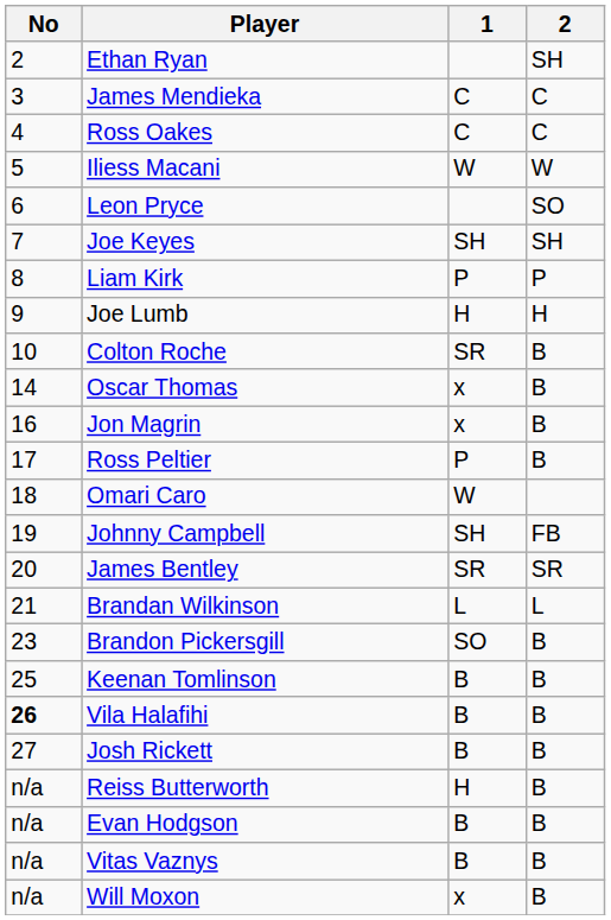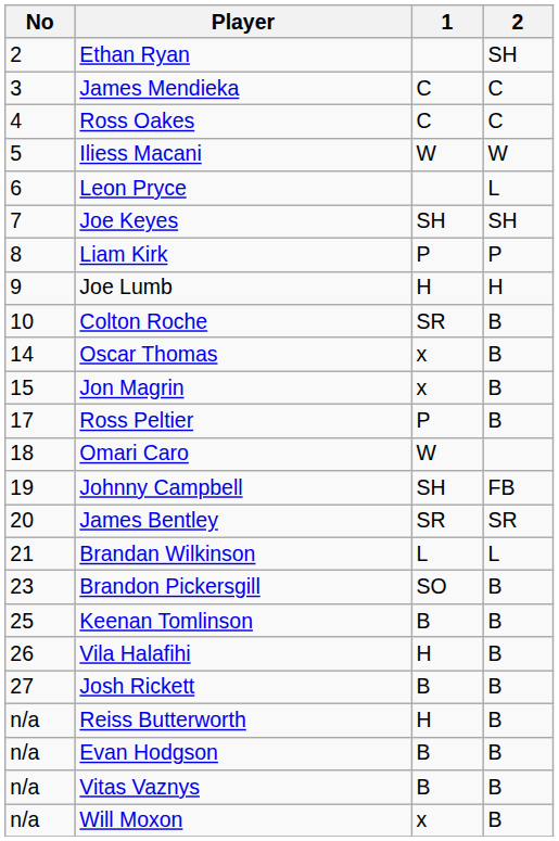 <table class="wikitable"  style="font-size:85%; width:40%;">
 <tr>
 <th>No</th>
 <th>Player</th>
 <th>1</th>
 <th>2</th>
 </tr>
 <tr>
 <td>2</td>
 <td><a href='#'>Ethan Ryan</a></td>
 <td></td>
 <td>SH</td>
 </tr>
 <tr>
 <td>3</td>
 <td><a href='#'>James Mendieka</a></td>
 <td>C</td>
 <td>C</td>
 </tr>
 <tr>
 <td>4</td>
 <td><a href='#'>Ross Oakes</a></td>
 <td>C</td>
 <td>C</td>
 </tr>
 <tr>
 <td>5</td>
 <td><a href='#'>Iliess Macani</a></td>
 <td>W</td>
 <td>W</td>
 </tr>
 <tr>
 <td>6</td>
 <td><a href='#'>Leon Pryce</a></td>
 <td></td>
-<td>SO</td>
+<td>L</td>
 </tr>
 <tr>
 <td>7</td>
 <td><a href='#'>Joe Keyes</a></td>
 <td>SH</td>
 <td>SH</td>
 </tr>
 <tr>
 <td>8</td>
 <td><a href='#'>Liam Kirk</a></td>
 <td>P</td>
 <td>P</td>
 </tr>
 <tr>
 <td>9</td>
 <td>Joe Lumb</td>
 <td>H</td>
 <td>H</td>
 </tr>
 <tr>
 <td>10</td>
 <td><a href='#'>Colton Roche</a></td>
 <td>SR</td>
 <td>B</td>
 </tr>
 <tr>
 <td>14</td>
 <td><a href='#'>Oscar Thomas</a></td>
 <td>x</td>
 <td>B</td>
 </tr>
 <tr>
-<td>16</td>
+<td>15</td>
 <td><a href='#'>Jon Magrin</a></td>
 <td>x</td>
 <td>B</td>
 </tr>
 <tr>
 <td>17</td>
 <td><a href='#'>Ross Peltier</a></td>
 <td>P</td>
 <td>B</td>
 </tr>
 <tr>
 <td>18</td>
 <td><a href='#'>Omari Caro</a></td>
 <td>W</td>
 <td></td>
 </tr>
 <tr>
 <td>19</td>
 <td><a href='#'>Johnny Campbell</a></td>
 <td>SH</td>
 <td>FB</td>
 </tr>
 <tr>
 <td>20</td>
 <td><a href='#'>James Bentley</a></td>
 <td>SR</td>
 <td>SR</td>
 </tr>
 <tr>
 <td>21</td>
 <td><a href='#'>Brandan Wilkinson</a></td>
 <td>L</td>
 <td>L</td>
 </tr>
 <tr>
 <td>23</td>
 <td><a href='#'>Brandon Pickersgill</a></td>
 <td>SO</td>
 <td>B</td>
 </tr>
 <tr>
 <td>25</td>
 <td><a href='#'>Keenan Tomlinson</a></td>
 <td>B</td>
 <td>B</td>
 </tr>
 <tr>
-<td><strong>26</strong></td>
+<td>26</td>
 <td><a href='#'>Vila Halafihi</a></td>
-<td>B</td>
+<td>H</td>
 <td>B</td>
 </tr>
 <tr>
 <td>27</td>
 <td><a href='#'>Josh Rickett</a></td>
 <td>B</td>
 <td>B</td>
 </tr>
 <tr>
 <td>n/a</td>
 <td><a href='#'>Reiss Butterworth</a></td>
 <td>H</td>
 <td>B</td>
 </tr>
 <tr>
 <td>n/a</td>
 <td><a href='#'>Evan Hodgson</a></td>
 <td>B</td>
 <td>B</td>
 </tr>
 <tr>
 <td>n/a</td>
 <td><a href='#'>Vitas Vaznys</a></td>
 <td>B</td>
 <td>B</td>
 </tr>
 <tr>
 <td>n/a</td>
 <td><a href='#'>Will Moxon</a></td>
 <td>x</td>
 <td>B</td>
 </tr>
 <tr>
 </tr>
 </table>
